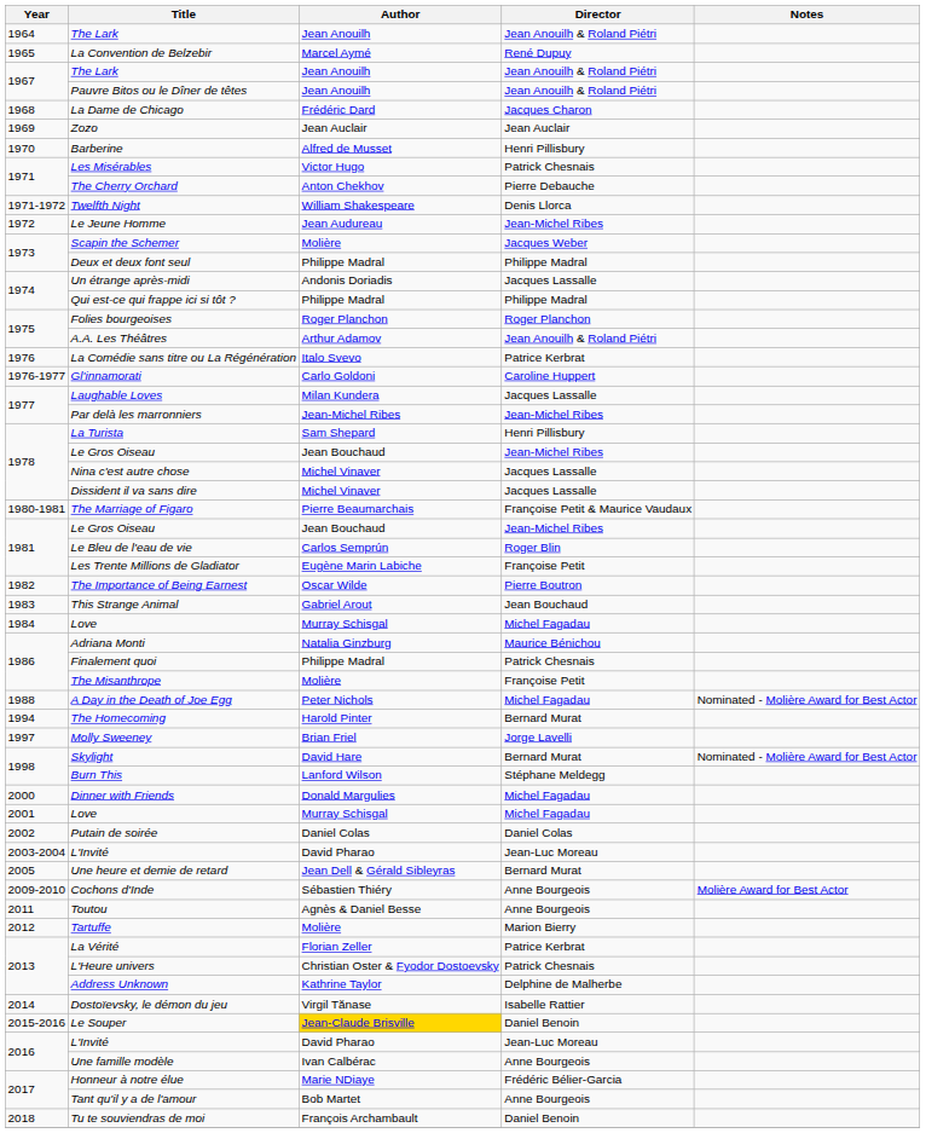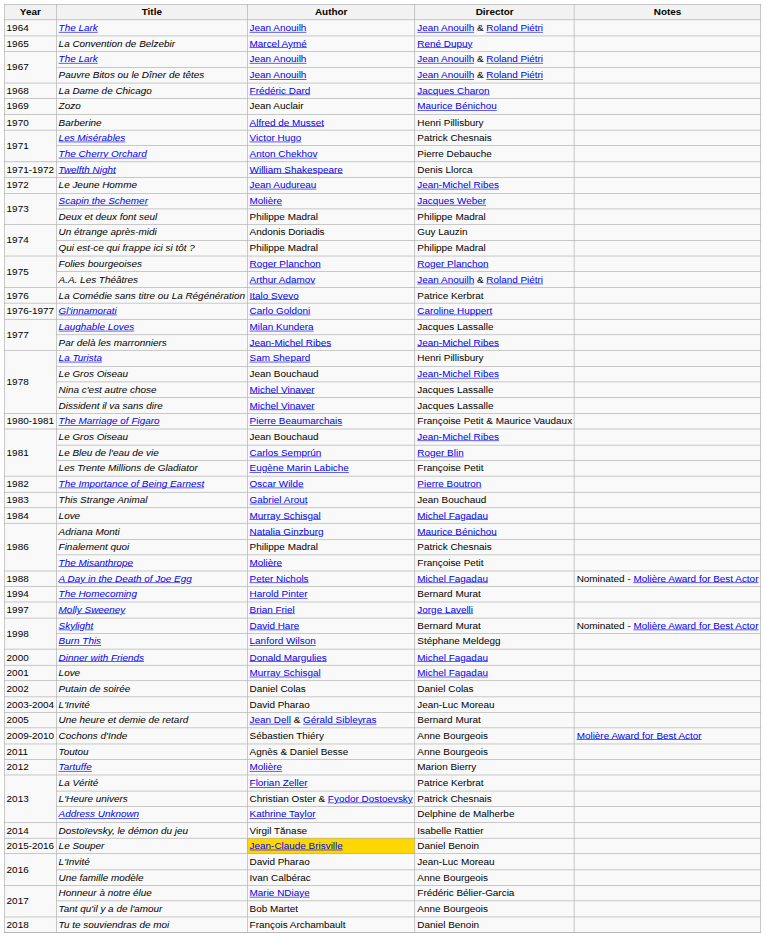 <table class="wikitable">
 <tr>
 <th>Year</th>
 <th>Title</th>
 <th>Author</th>
 <th>Director</th>
 <th>Notes</th>
 </tr>
 <tr>
 <td>1964</td>
 <td><em><a href='#'>The Lark</a></em></td>
 <td><a href='#'>Jean Anouilh</a></td>
 <td><a href='#'>Jean Anouilh</a> & <a href='#'>Roland Piétri</a></td>
 <td></td>
 </tr>
 <tr>
 <td>1965</td>
 <td><em>La Convention de Belzebir</em></td>
 <td><a href='#'>Marcel Aymé</a></td>
 <td><a href='#'>René Dupuy</a></td>
 <td></td>
 </tr>
 <tr>
 <td rowspan=2>1967</td>
 <td><em><a href='#'>The Lark</a></em></td>
 <td><a href='#'>Jean Anouilh</a></td>
 <td><a href='#'>Jean Anouilh</a> & <a href='#'>Roland Piétri</a></td>
 <td></td>
 </tr>
 <tr>
 <td><em>Pauvre Bitos ou le Dîner de têtes</em></td>
 <td><a href='#'>Jean Anouilh</a></td>
 <td><a href='#'>Jean Anouilh</a> & <a href='#'>Roland Piétri</a></td>
 <td></td>
 </tr>
 <tr>
 <td>1968</td>
 <td><em>La Dame de Chicago</em></td>
 <td><a href='#'>Frédéric Dard</a></td>
 <td><a href='#'>Jacques Charon</a></td>
 <td></td>
 </tr>
 <tr>
 <td>1969</td>
 <td><em>Zozo</em></td>
 <td>Jean Auclair</td>
-<td>Jean Auclair</td>
+<td><a href='#'>Maurice Bénichou</a></td>
 <td></td>
 </tr>
 <tr>
 <td>1970</td>
 <td><em>Barberine</em></td>
 <td><a href='#'>Alfred de Musset</a></td>
 <td>Henri Pillisbury</td>
 <td></td>
 </tr>
 <tr>
 <td rowspan=2>1971</td>
 <td><em><a href='#'>Les Misérables</a></em></td>
 <td><a href='#'>Victor Hugo</a></td>
 <td>Patrick Chesnais</td>
 <td></td>
 </tr>
 <tr>
 <td><em><a href='#'>The Cherry Orchard</a></em></td>
 <td><a href='#'>Anton Chekhov</a></td>
 <td>Pierre Debauche</td>
 <td></td>
 </tr>
 <tr>
 <td>1971-1972</td>
 <td><em><a href='#'>Twelfth Night</a></em></td>
 <td><a href='#'>William Shakespeare</a></td>
 <td>Denis Llorca</td>
 <td></td>
 </tr>
 <tr>
 <td>1972</td>
 <td><em>Le Jeune Homme</em></td>
 <td><a href='#'>Jean Audureau</a></td>
 <td><a href='#'>Jean-Michel Ribes</a></td>
 <td></td>
 </tr>
 <tr>
 <td rowspan=2>1973</td>
 <td><em><a href='#'>Scapin the Schemer</a></em></td>
 <td><a href='#'>Molière</a></td>
 <td><a href='#'>Jacques Weber</a></td>
 <td></td>
 </tr>
 <tr>
 <td><em>Deux et deux font seul</em></td>
 <td>Philippe Madral</td>
 <td>Philippe Madral</td>
 <td></td>
 </tr>
 <tr>
 <td rowspan=2>1974</td>
 <td><em>Un étrange après-midi</em></td>
 <td>Andonis Doriadis</td>
-<td>Jacques Lassalle</td>
+<td>Guy Lauzin</td>
 <td></td>
 </tr>
 <tr>
 <td><em>Qui est-ce qui frappe ici si tôt ?</em></td>
 <td>Philippe Madral</td>
 <td>Philippe Madral</td>
 <td></td>
 </tr>
 <tr>
 <td rowspan=2>1975</td>
 <td><em>Folies bourgeoises</em></td>
 <td><a href='#'>Roger Planchon</a></td>
 <td><a href='#'>Roger Planchon</a></td>
 <td></td>
 </tr>
 <tr>
 <td><em>A.A. Les Théâtres</em></td>
 <td><a href='#'>Arthur Adamov</a></td>
 <td><a href='#'>Jean Anouilh</a> & <a href='#'>Roland Piétri</a></td>
 <td></td>
 </tr>
 <tr>
 <td>1976</td>
 <td><em>La Comédie sans titre ou La Régénération</em></td>
 <td><a href='#'>Italo Svevo</a></td>
 <td>Patrice Kerbrat</td>
 <td></td>
 </tr>
 <tr>
 <td>1976-1977</td>
 <td><em><a href='#'>Gl'innamorati</a></em></td>
 <td><a href='#'>Carlo Goldoni</a></td>
 <td><a href='#'>Caroline Huppert</a></td>
 <td></td>
 </tr>
 <tr>
 <td rowspan=2>1977</td>
 <td><em><a href='#'>Laughable Loves</a></em></td>
 <td><a href='#'>Milan Kundera</a></td>
 <td>Jacques Lassalle</td>
 <td></td>
 </tr>
 <tr>
 <td><em>Par delà les marronniers</em></td>
 <td><a href='#'>Jean-Michel Ribes</a></td>
 <td><a href='#'>Jean-Michel Ribes</a></td>
 <td></td>
 </tr>
 <tr>
 <td rowspan=4>1978</td>
 <td><em><a href='#'>La Turista</a></em></td>
 <td><a href='#'>Sam Shepard</a></td>
 <td>Henri Pillisbury</td>
 <td></td>
 </tr>
 <tr>
 <td><em>Le Gros Oiseau</em></td>
 <td>Jean Bouchaud</td>
 <td><a href='#'>Jean-Michel Ribes</a></td>
 <td></td>
 </tr>
 <tr>
 <td><em>Nina c'est autre chose</em></td>
 <td><a href='#'>Michel Vinaver</a></td>
 <td>Jacques Lassalle</td>
 <td></td>
 </tr>
 <tr>
 <td><em>Dissident il va sans dire</em></td>
 <td><a href='#'>Michel Vinaver</a></td>
 <td>Jacques Lassalle</td>
 <td></td>
 </tr>
 <tr>
 <td>1980-1981</td>
 <td><em><a href='#'>The Marriage of Figaro</a></em></td>
 <td><a href='#'>Pierre Beaumarchais</a></td>
 <td>Françoise Petit & Maurice Vaudaux</td>
 <td></td>
 </tr>
 <tr>
 <td rowspan=3>1981</td>
 <td><em>Le Gros Oiseau</em></td>
 <td>Jean Bouchaud</td>
 <td><a href='#'>Jean-Michel Ribes</a></td>
 <td></td>
 </tr>
 <tr>
 <td><em>Le Bleu de l'eau de vie</em></td>
 <td><a href='#'>Carlos Semprún</a></td>
 <td><a href='#'>Roger Blin</a></td>
 <td></td>
 </tr>
 <tr>
 <td><em>Les Trente Millions de Gladiator</em></td>
 <td><a href='#'>Eugène Marin Labiche</a></td>
 <td>Françoise Petit</td>
 <td></td>
 </tr>
 <tr>
 <td>1982</td>
 <td><em><a href='#'>The Importance of Being Earnest</a></em></td>
 <td><a href='#'>Oscar Wilde</a></td>
 <td><a href='#'>Pierre Boutron</a></td>
 <td></td>
 </tr>
 <tr>
 <td>1983</td>
 <td><em>This Strange Animal</em></td>
 <td><a href='#'>Gabriel Arout</a></td>
 <td>Jean Bouchaud</td>
 <td></td>
 </tr>
 <tr>
 <td>1984</td>
 <td><em>Love</em></td>
 <td><a href='#'>Murray Schisgal</a></td>
 <td><a href='#'>Michel Fagadau</a></td>
 <td></td>
 </tr>
 <tr>
 <td rowspan=3>1986</td>
 <td><em>Adriana Monti</em></td>
 <td><a href='#'>Natalia Ginzburg</a></td>
 <td><a href='#'>Maurice Bénichou</a></td>
 <td></td>
 </tr>
 <tr>
 <td><em>Finalement quoi</em></td>
 <td>Philippe Madral</td>
 <td>Patrick Chesnais</td>
 <td></td>
 </tr>
 <tr>
 <td><em><a href='#'>The Misanthrope</a></em></td>
 <td><a href='#'>Molière</a></td>
 <td>Françoise Petit</td>
 <td></td>
 </tr>
 <tr>
 <td>1988</td>
 <td><em><a href='#'>A Day in the Death of Joe Egg</a></em></td>
 <td><a href='#'>Peter Nichols</a></td>
 <td><a href='#'>Michel Fagadau</a></td>
 <td>Nominated - <a href='#'>Molière Award for Best Actor</a></td>
 </tr>
 <tr>
 <td>1994</td>
 <td><em><a href='#'>The Homecoming</a></em></td>
 <td><a href='#'>Harold Pinter</a></td>
 <td>Bernard Murat</td>
 <td></td>
 </tr>
 <tr>
 <td>1997</td>
 <td><em><a href='#'>Molly Sweeney</a></em></td>
 <td><a href='#'>Brian Friel</a></td>
 <td><a href='#'>Jorge Lavelli</a></td>
 <td></td>
 </tr>
 <tr>
 <td rowspan=2>1998</td>
 <td><em><a href='#'>Skylight</a></em></td>
 <td><a href='#'>David Hare</a></td>
 <td>Bernard Murat</td>
 <td>Nominated - <a href='#'>Molière Award for Best Actor</a></td>
 </tr>
 <tr>
 <td><em><a href='#'>Burn This</a></em></td>
 <td><a href='#'>Lanford Wilson</a></td>
 <td>Stéphane Meldegg</td>
 <td></td>
 </tr>
 <tr>
 <td>2000</td>
 <td><em><a href='#'>Dinner with Friends</a></em></td>
 <td><a href='#'>Donald Margulies</a></td>
 <td><a href='#'>Michel Fagadau</a></td>
 <td></td>
 </tr>
 <tr>
 <td>2001</td>
 <td><em>Love</em></td>
 <td><a href='#'>Murray Schisgal</a></td>
 <td><a href='#'>Michel Fagadau</a></td>
 <td></td>
 </tr>
 <tr>
 <td>2002</td>
 <td><em>Putain de soirée</em></td>
 <td>Daniel Colas</td>
 <td>Daniel Colas</td>
 <td></td>
 </tr>
 <tr>
 <td>2003-2004</td>
 <td><em>L'Invité</em></td>
 <td>David Pharao</td>
 <td>Jean-Luc Moreau</td>
 <td></td>
 </tr>
 <tr>
 <td>2005</td>
 <td><em>Une heure et demie de retard</em></td>
 <td><a href='#'>Jean Dell</a> & <a href='#'>Gérald Sibleyras</a></td>
 <td>Bernard Murat</td>
 <td></td>
 </tr>
 <tr>
 <td>2009-2010</td>
 <td><em>Cochons d'Inde</em></td>
 <td>Sébastien Thiéry</td>
 <td>Anne Bourgeois</td>
 <td><a href='#'>Molière Award for Best Actor</a></td>
 </tr>
 <tr>
 <td>2011</td>
 <td><em>Toutou</em></td>
 <td>Agnès & Daniel Besse</td>
 <td>Anne Bourgeois</td>
 <td></td>
 </tr>
 <tr>
 <td>2012</td>
 <td><em><a href='#'>Tartuffe</a></em></td>
 <td><a href='#'>Molière</a></td>
 <td>Marion Bierry</td>
 <td></td>
 </tr>
 <tr>
 <td rowspan=3>2013</td>
 <td><em>La Vérité</em></td>
 <td><a href='#'>Florian Zeller</a></td>
 <td>Patrice Kerbrat</td>
 <td></td>
 </tr>
 <tr>
 <td><em>L'Heure univers</em></td>
 <td>Christian Oster & <a href='#'>Fyodor Dostoevsky</a></td>
 <td>Patrick Chesnais</td>
 <td></td>
 </tr>
 <tr>
 <td><em><a href='#'>Address Unknown</a></em></td>
 <td><a href='#'>Kathrine Taylor</a></td>
 <td>Delphine de Malherbe</td>
 <td></td>
 </tr>
 <tr>
 <td>2014</td>
 <td><em>Dostoïevsky, le démon du jeu</em></td>
 <td>Virgil Tănase</td>
 <td>Isabelle Rattier</td>
 <td></td>
 </tr>
 <tr>
 <td>2015-2016</td>
 <td><em>Le Souper</em></td>
 <td style="background: gold;"><a href='#'>Jean-Claude Brisville</a></td>
 <td>Daniel Benoin</td>
 <td></td>
 </tr>
 <tr>
 <td rowspan=2>2016</td>
 <td><em>L'Invité</em></td>
 <td>David Pharao</td>
 <td>Jean-Luc Moreau</td>
 <td></td>
 </tr>
 <tr>
 <td><em>Une famille modèle</em></td>
 <td>Ivan Calbérac</td>
 <td>Anne Bourgeois</td>
 <td></td>
 </tr>
 <tr>
 <td rowspan=2>2017</td>
 <td><em>Honneur à notre élue</em></td>
 <td><a href='#'>Marie NDiaye</a></td>
 <td>Frédéric Bélier-Garcia</td>
 <td></td>
 </tr>
 <tr>
 <td><em>Tant qu'il y a de l'amour</em></td>
 <td>Bob Martet</td>
 <td>Anne Bourgeois</td>
 <td></td>
 </tr>
 <tr>
 <td>2018</td>
 <td><em>Tu te souviendras de moi</em></td>
 <td>François Archambault</td>
 <td>Daniel Benoin</td>
 <td></td>
 </tr>
 <tr>
 </tr>
 </table>
